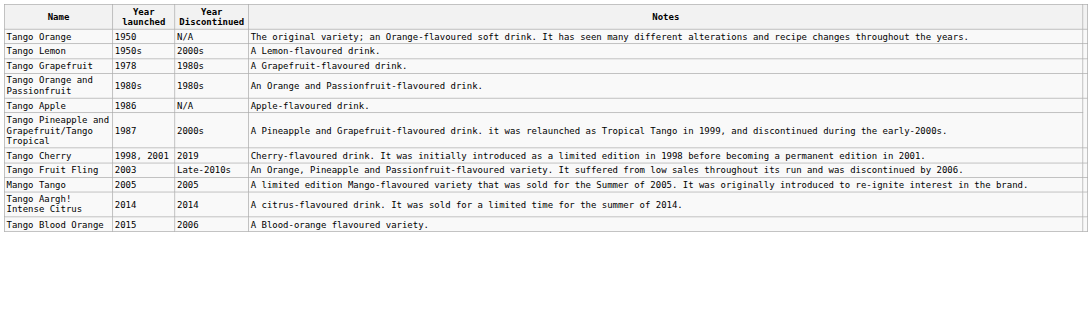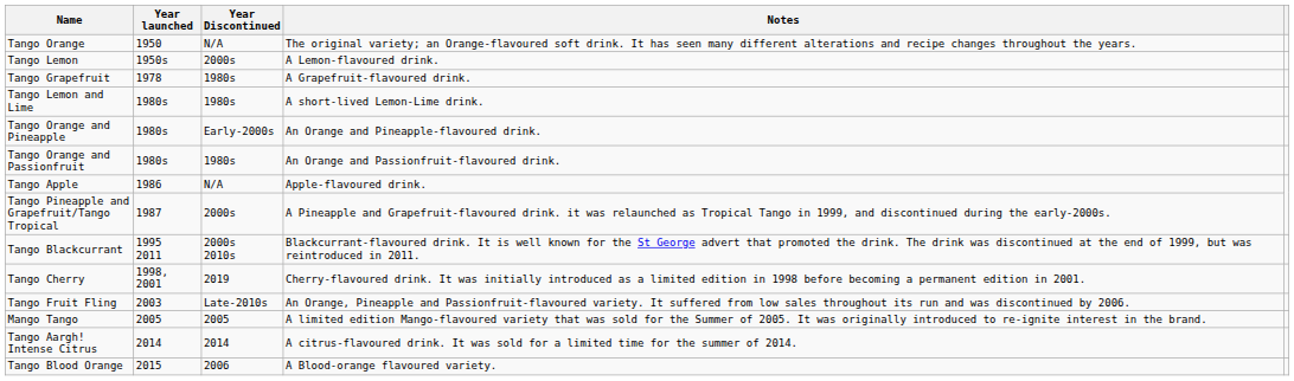 <table class="wikitable sortable">
 <tr>
 <th style="width:10%">Name</th>
 <th>Year<br>launched</th>
 <th>Year<br>Discontinued</th>
 <th>Notes</th>
 <th class="unsortable"></th>
 </tr>
 <tr>
 <td>Tango Orange</td>
 <td>1950</td>
 <td>N/A</td>
 <td>The original variety; an Orange-flavoured soft drink. It has seen many different alterations and recipe changes throughout the years.</td>
 <td></td>
 </tr>
 <tr>
 <td>Tango Lemon</td>
 <td>1950s</td>
 <td>2000s</td>
 <td>A Lemon-flavoured drink.</td>
 <td></td>
 </tr>
 <tr>
 <td>Tango Grapefruit</td>
 <td>1978</td>
 <td>1980s</td>
 <td>A Grapefruit-flavoured drink.</td>
 <td></td>
 </tr>
 <tr>
+<td>Tango Lemon and Lime</td>
+<td>1980s</td>
+<td>1980s</td>
+<td>A short-lived Lemon-Lime drink.</td>
+<td></td>
+</tr>
+<tr>
+<td>Tango Orange and Pineapple</td>
+<td>1980s</td>
+<td>Early-2000s</td>
+<td>An Orange and Pineapple-flavoured drink.</td>
+<td></td>
+</tr>
+<tr>
 <td>Tango Orange and Passionfruit</td>
 <td>1980s</td>
 <td>1980s</td>
 <td>An Orange and Passionfruit-flavoured drink.</td>
 <td></td>
 </tr>
 <tr>
 <td>Tango Apple</td>
 <td>1986</td>
 <td>N/A</td>
 <td>Apple-flavoured drink.</td>
 </tr>
 <tr>
 <td>Tango Pineapple and Grapefruit/Tango Tropical</td>
 <td>1987</td>
 <td>2000s</td>
 <td>A Pineapple and Grapefruit-flavoured drink. it was relaunched as Tropical Tango in 1999, and discontinued during the early-2000s.</td>
+</tr>
+<tr>
+<td>Tango Blackcurrant</td>
+<td>1995<br>2011</td>
+<td>2000s<br>2010s</td>
+<td>Blackcurrant-flavoured drink. It is well known for the <a href='#'>St George</a> advert that promoted the drink. The drink was discontinued at the end of 1999, but was reintroduced in 2011.</td>
+<td></td>
 </tr>
 <tr>
 <td>Tango Cherry</td>
 <td>1998, 2001</td>
 <td>2019</td>
 <td>Cherry-flavoured drink. It was initially introduced as a limited edition in 1998 before becoming a permanent edition in 2001.</td>
 <td></td>
 </tr>
 <tr>
 <td>Tango Fruit Fling</td>
 <td>2003</td>
 <td>Late-2010s</td>
 <td>An Orange, Pineapple and Passionfruit-flavoured variety. It suffered from low sales throughout its run and was discontinued by 2006.</td>
 <td></td>
 </tr>
 <tr>
 <td>Mango Tango</td>
 <td>2005</td>
 <td>2005</td>
 <td>A limited edition Mango-flavoured variety that was sold for the Summer of 2005. It was originally introduced to re-ignite interest in the brand.</td>
 <td></td>
 </tr>
 <tr>
 <td>Tango Aargh! Intense Citrus</td>
 <td>2014</td>
 <td>2014</td>
 <td>A citrus-flavoured drink. It was sold for a limited time for the summer of 2014.</td>
 <td></td>
 </tr>
 <tr>
 <td>Tango Blood Orange</td>
 <td>2015</td>
 <td>2006</td>
 <td>A Blood-orange flavoured variety.</td>
 <td></td>
 </tr>
 </table>
